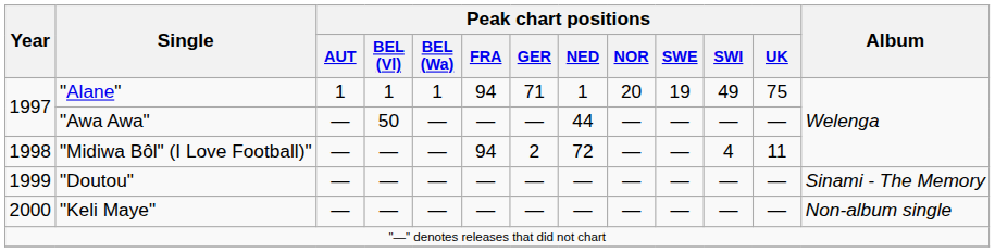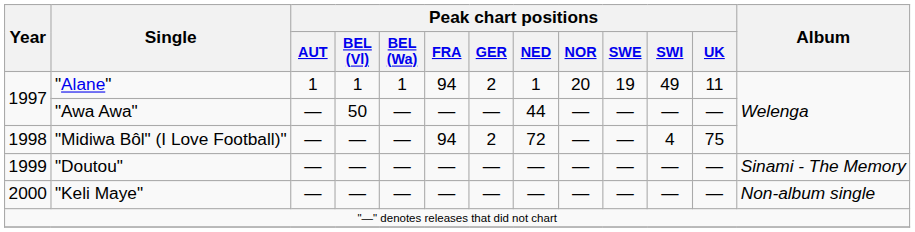 <table class="wikitable" style="text-align:center;">
 <tr>
 <th rowspan="2">Year</th>
 <th rowspan="2">Single</th>
 <th colspan="10">Peak chart positions</th>
 <th rowspan="2">Album</th>
 </tr>
 <tr style="font-size:smaller;">
 <th width="35"><a href='#'>AUT</a></th>
 <th width="35"><a href='#'>BEL<br>(Vl)</a></th>
 <th width="35"><a href='#'>BEL<br>(Wa)</a></th>
 <th width="35"><a href='#'>FRA</a></th>
 <th width="35"><a href='#'>GER</a></th>
 <th width="35"><a href='#'>NED</a></th>
 <th width="35"><a href='#'>NOR</a></th>
 <th width="35"><a href='#'>SWE</a></th>
 <th width="35"><a href='#'>SWI</a></th>
 <th width="35"><a href='#'>UK</a></th>
 </tr>
 <tr>
 <td rowspan="2">1997</td>
 <td align="left">"<a href='#'>Alane</a>"</td>
 <td>1</td>
 <td>1</td>
 <td>1</td>
 <td>94</td>
-<td>71</td>
+<td>2</td>
 <td>1</td>
 <td>20</td>
 <td>19</td>
 <td>49</td>
-<td>75</td>
+<td>11</td>
 <td align="left" rowspan="3"><em>Welenga</em></td>
 </tr>
 <tr>
 <td align="left">"Awa Awa"</td>
 <td>—</td>
 <td>50</td>
 <td>—</td>
 <td>—</td>
 <td>—</td>
 <td>44</td>
 <td>—</td>
 <td>—</td>
 <td>—</td>
 <td>—</td>
 </tr>
 <tr>
 <td>1998</td>
 <td align="left">"Midiwa Bôl" (I Love Football)"</td>
 <td>—</td>
 <td>—</td>
 <td>—</td>
 <td>94</td>
 <td>2</td>
 <td>72</td>
 <td>—</td>
 <td>—</td>
 <td>4</td>
-<td>11</td>
+<td>75</td>
 </tr>
 <tr>
 <td>1999</td>
 <td align="left">"Doutou"</td>
 <td>—</td>
 <td>—</td>
 <td>—</td>
 <td>—</td>
 <td>—</td>
 <td>—</td>
 <td>—</td>
 <td>—</td>
 <td>—</td>
 <td>—</td>
 <td align="left"><em>Sinami - The Memory</em></td>
 </tr>
 <tr>
 <td>2000</td>
 <td align="left">"Keli Maye"</td>
 <td>—</td>
 <td>—</td>
 <td>—</td>
 <td>—</td>
 <td>—</td>
 <td>—</td>
 <td>—</td>
 <td>—</td>
 <td>—</td>
 <td>—</td>
 <td align="left"><em>Non-album single</em></td>
 </tr>
 <tr>
 <td colspan="15" style="font-size:8pt">"—" denotes releases that did not chart</td>
 </tr>
 <tr>
 </tr>
 </table>
